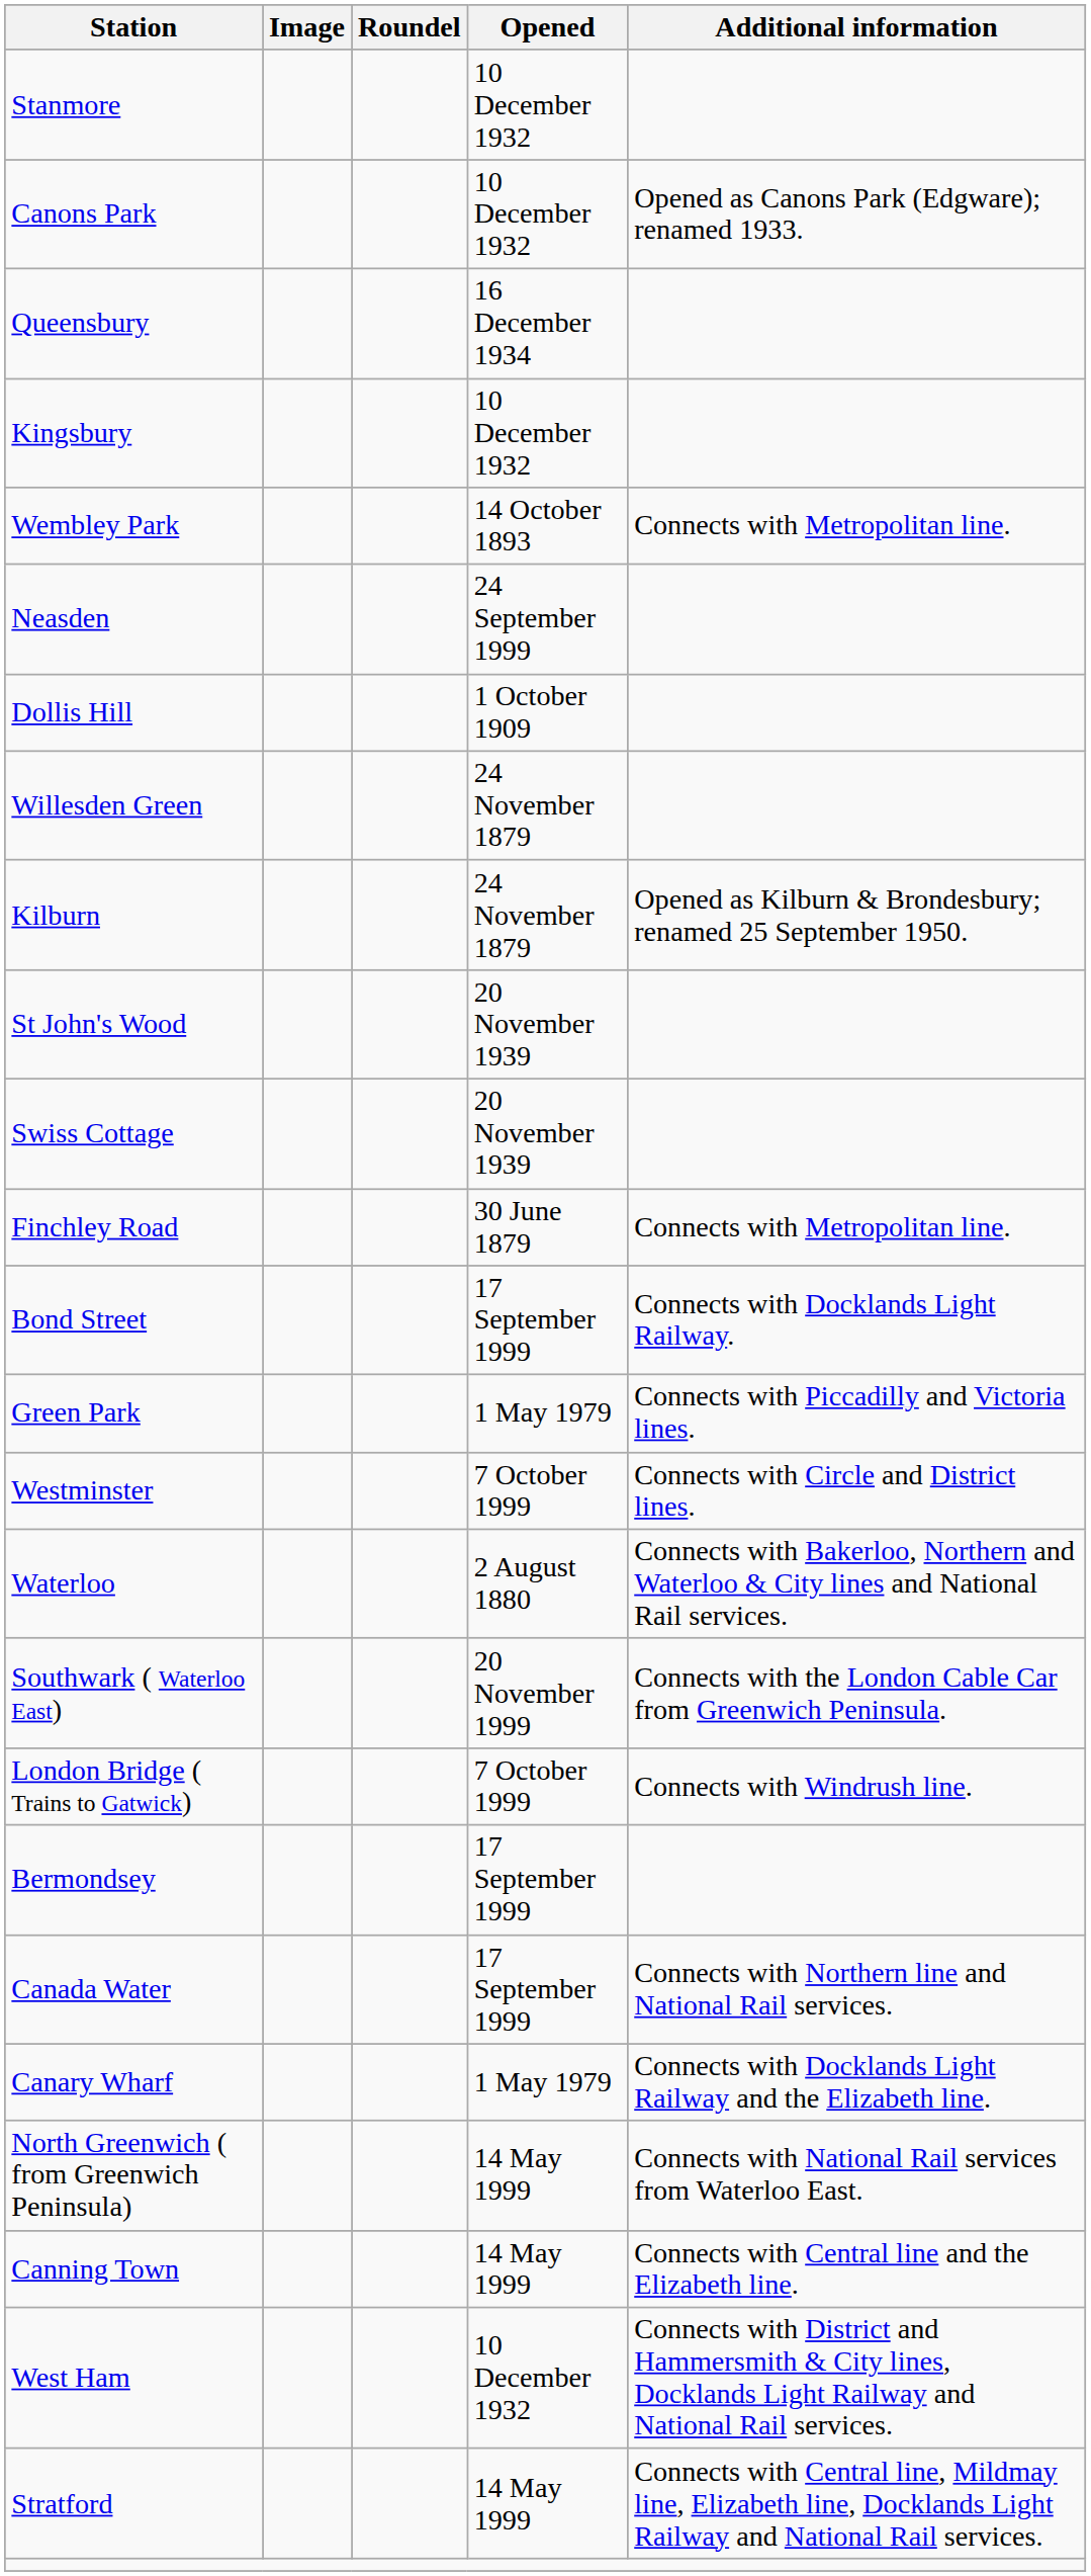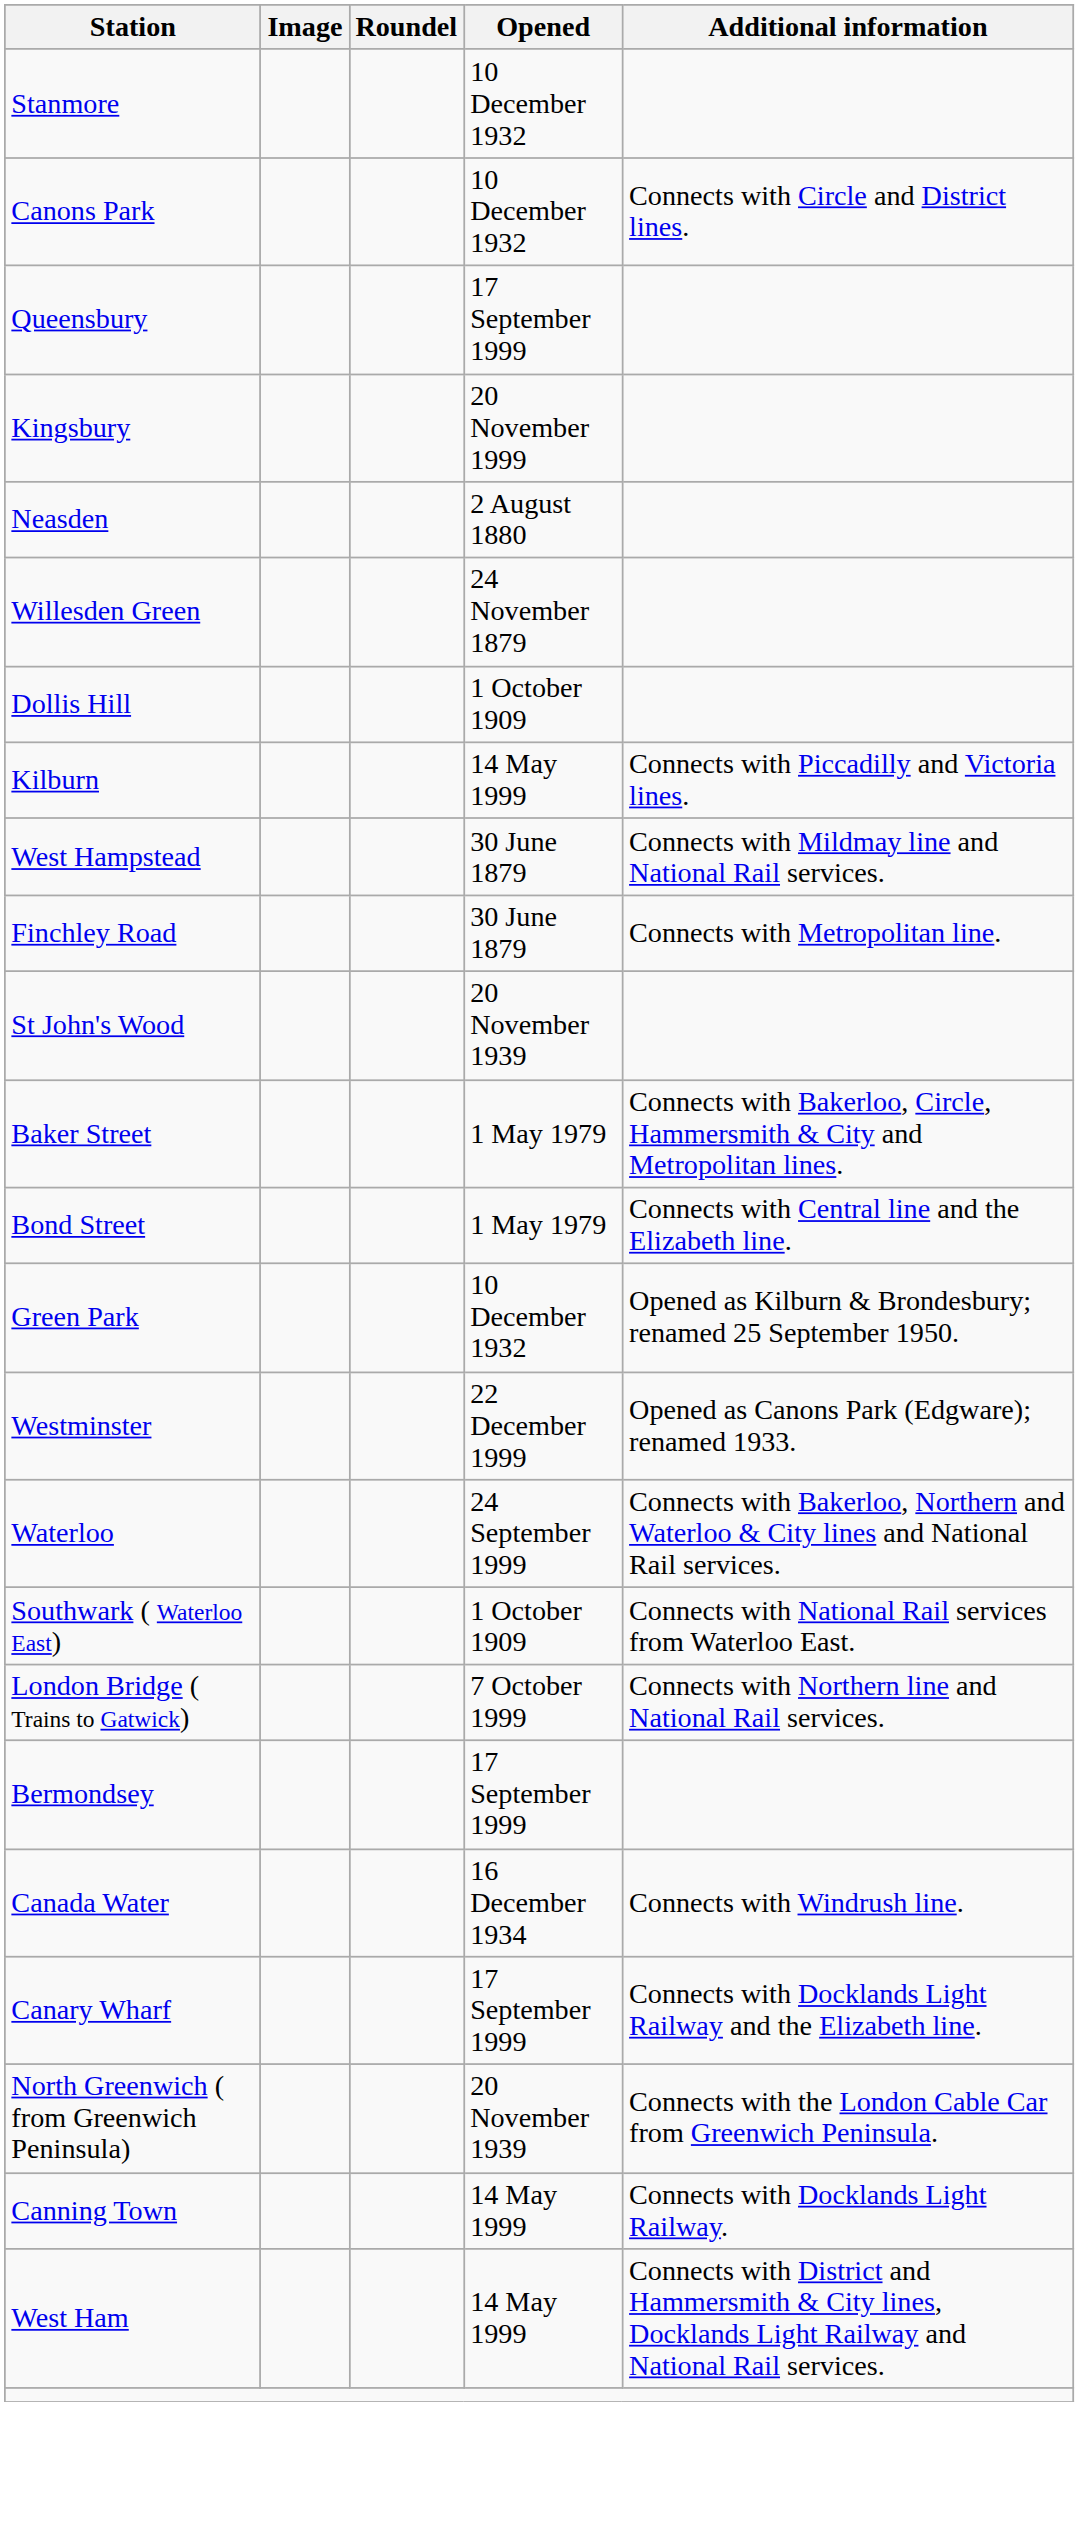 <table class="wikitable sortable">
 <tr>
 <th>Station</th>
 <th>Image</th>
 <th>Roundel</th>
 <th>Opened</th>
 <th>Additional information</th>
 </tr>
 <tr>
 <td><a href='#'>Stanmore</a> </td>
 <td></td>
 <td></td>
 <td>10 December 1932</td>
 <td></td>
 </tr>
 <tr>
 <td><a href='#'>Canons Park</a></td>
 <td></td>
 <td></td>
 <td>10 December 1932</td>
-<td>Opened as Canons Park (Edgware); renamed 1933.</td>
+<td>Connects with <a href='#'>Circle</a> and <a href='#'>District lines</a>.</td>
 </tr>
 <tr>
 <td><a href='#'>Queensbury</a></td>
 <td></td>
 <td></td>
-<td>16 December 1934</td>
+<td>17 September 1999</td>
 <td></td>
 </tr>
 <tr>
 <td><a href='#'>Kingsbury</a> </td>
 <td></td>
 <td></td>
-<td>10 December 1932</td>
+<td>20 November 1999</td>
 <td></td>
-</tr>
-<tr>
-<td><a href='#'>Wembley Park</a> </td>
-<td></td>
-<td></td>
-<td>14 October 1893</td>
-<td>Connects with <a href='#'>Metropolitan line</a>.</td>
 </tr>
 <tr>
 <td><a href='#'>Neasden</a></td>
 <td></td>
 <td></td>
-<td>24 September 1999</td>
+<td>2 August 1880</td>
+<td></td>
+</tr>
+<tr>
+<td><a href='#'>Willesden Green</a></td>
+<td></td>
+<td></td>
+<td>24 November 1879</td>
 <td></td>
 </tr>
 <tr>
 <td><a href='#'>Dollis Hill</a></td>
 <td></td>
 <td></td>
 <td>1 October 1909</td>
 <td></td>
 </tr>
 <tr>
-<td><a href='#'>Willesden Green</a></td>
-<td></td>
-<td></td>
-<td>24 November 1879</td>
-<td></td>
-</tr>
-<tr>
 <td><a href='#'>Kilburn</a> </td>
 <td></td>
 <td></td>
-<td>24 November 1879</td>
-<td>Opened as Kilburn & Brondesbury; renamed 25 September 1950.</td>
+<td>14 May 1999</td>
+<td>Connects with <a href='#'>Piccadilly</a> and <a href='#'>Victoria lines</a>.</td>
+</tr>
+<tr>
+<td><a href='#'>West Hampstead</a>   </td>
+<td></td>
+<td></td>
+<td>30 June 1879</td>
+<td>Connects with <a href='#'>Mildmay line</a> and <a href='#'>National Rail</a> services.</td>
+</tr>
+<tr>
+<td><a href='#'>Finchley Road</a></td>
+<td></td>
+<td></td>
+<td>30 June 1879</td>
+<td>Connects with <a href='#'>Metropolitan line</a>.</td>
 </tr>
 <tr>
 <td><a href='#'>St John's Wood</a></td>
 <td></td>
 <td></td>
 <td>20 November 1939</td>
 <td></td>
 </tr>
 <tr>
-<td><a href='#'>Swiss Cottage</a></td>
+<td><a href='#'>Baker Street</a></td>
 <td></td>
 <td></td>
-<td>20 November 1939</td>
-<td></td>
-</tr>
-<tr>
-<td><a href='#'>Finchley Road</a></td>
-<td></td>
-<td></td>
-<td>30 June 1879</td>
-<td>Connects with <a href='#'>Metropolitan line</a>.</td>
+<td>1 May 1979</td>
+<td>Connects with <a href='#'>Bakerloo</a>, <a href='#'>Circle</a>, <a href='#'>Hammersmith & City</a> and <a href='#'>Metropolitan lines</a>.</td>
 </tr>
 <tr>
 <td><a href='#'>Bond Street</a>  </td>
 <td></td>
 <td></td>
-<td>17 September 1999</td>
-<td>Connects with <a href='#'>Docklands Light Railway</a>.</td>
+<td>1 May 1979</td>
+<td>Connects with <a href='#'>Central line</a> and the <a href='#'>Elizabeth line</a>.</td>
 </tr>
 <tr>
 <td><a href='#'>Green Park</a> </td>
 <td></td>
 <td></td>
-<td>1 May 1979</td>
-<td>Connects with <a href='#'>Piccadilly</a> and <a href='#'>Victoria lines</a>.</td>
+<td>10 December 1932</td>
+<td>Opened as Kilburn & Brondesbury; renamed 25 September 1950.</td>
 </tr>
 <tr>
 <td><a href='#'>Westminster</a> </td>
 <td></td>
 <td></td>
-<td>7 October 1999</td>
-<td>Connects with <a href='#'>Circle</a> and <a href='#'>District lines</a>.</td>
+<td>22 December 1999</td>
+<td>Opened as Canons Park (Edgware); renamed 1933.</td>
 </tr>
 <tr>
 <td><a href='#'>Waterloo</a>  </td>
 <td></td>
 <td></td>
-<td>2 August 1880</td>
+<td>24 September 1999</td>
 <td>Connects with <a href='#'>Bakerloo</a>, <a href='#'>Northern</a> and <a href='#'>Waterloo & City lines</a> and National Rail services.</td>
 </tr>
 <tr>
 <td><a href='#'>Southwark</a> ( <small><a href='#'>Waterloo East</a></small>) </td>
 <td></td>
 <td></td>
-<td>20 November 1999</td>
-<td>Connects with the <a href='#'>London Cable Car</a> from <a href='#'>Greenwich Peninsula</a>.</td>
+<td>1 October 1909</td>
+<td>Connects with <a href='#'>National Rail</a> services from Waterloo East.</td>
 </tr>
 <tr>
 <td><a href='#'>London Bridge</a>   ( <small>Trains to <a href='#'>Gatwick</a></small>) </td>
 <td></td>
 <td></td>
 <td>7 October 1999</td>
-<td>Connects with <a href='#'>Windrush line</a>.</td>
+<td>Connects with <a href='#'>Northern line</a> and <a href='#'>National Rail</a> services.</td>
 </tr>
 <tr>
 <td><a href='#'>Bermondsey</a> </td>
 <td></td>
 <td></td>
 <td>17 September 1999</td>
 <td></td>
 </tr>
 <tr>
 <td><a href='#'>Canada Water</a>  </td>
 <td></td>
 <td></td>
-<td>17 September 1999</td>
-<td>Connects with <a href='#'>Northern line</a> and <a href='#'>National Rail</a> services.</td>
+<td>16 December 1934</td>
+<td>Connects with <a href='#'>Windrush line</a>.</td>
 </tr>
 <tr>
 <td><a href='#'>Canary Wharf</a>   </td>
 <td></td>
 <td></td>
-<td>1 May 1979</td>
+<td>17 September 1999</td>
 <td>Connects with <a href='#'>Docklands Light Railway</a> and the <a href='#'>Elizabeth line</a>. </td>
 </tr>
 <tr>
 <td><a href='#'>North Greenwich</a>  ( from Greenwich Peninsula)</td>
 <td></td>
 <td></td>
-<td>14 May 1999</td>
-<td>Connects with <a href='#'>National Rail</a> services from Waterloo East.</td>
+<td>20 November 1939</td>
+<td>Connects with the <a href='#'>London Cable Car</a> from <a href='#'>Greenwich Peninsula</a>.</td>
 </tr>
 <tr>
 <td><a href='#'>Canning Town</a>  </td>
 <td></td>
 <td></td>
 <td>14 May 1999</td>
-<td>Connects with <a href='#'>Central line</a> and the <a href='#'>Elizabeth line</a>.</td>
+<td>Connects with <a href='#'>Docklands Light Railway</a>.</td>
 </tr>
 <tr>
 <td><a href='#'>West Ham</a>    </td>
 <td></td>
 <td></td>
-<td>10 December 1932</td>
+<td>14 May 1999</td>
 <td>Connects with <a href='#'>District</a> and <a href='#'>Hammersmith & City lines</a>, <a href='#'>Docklands Light Railway</a> and <a href='#'>National Rail</a> services.</td>
-</tr>
-<tr>
-<td><a href='#'>Stratford</a>     </td>
-<td></td>
-<td></td>
-<td>14 May 1999</td>
-<td>Connects with <a href='#'>Central line</a>, <a href='#'>Mildmay line</a>, <a href='#'>Elizabeth line</a>, <a href='#'>Docklands Light Railway</a> and <a href='#'>National Rail</a> services.</td>
 </tr>
 <tr>
 <td colspan="5"></td>
 </tr>
 </table>
